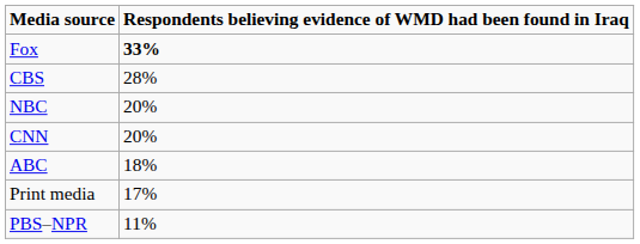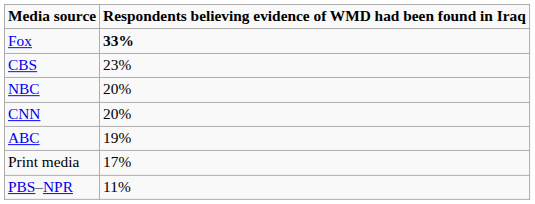 <table class="wikitable">
 <tr>
 <td><strong>Media source</strong></td>
 <td><strong>Respondents believing evidence of WMD had been found in Iraq</strong></td>
 </tr>
 <tr>
 <td><a href='#'>Fox</a></td>
 <td><strong>33%</strong></td>
 </tr>
 <tr>
 <td><a href='#'>CBS</a></td>
-<td>28%</td>
+<td>23%</td>
 </tr>
 <tr>
 <td><a href='#'>NBC</a></td>
 <td>20%</td>
 </tr>
 <tr>
 <td><a href='#'>CNN</a></td>
 <td>20%</td>
 </tr>
 <tr>
 <td><a href='#'>ABC</a></td>
-<td>18%</td>
+<td>19%</td>
 </tr>
 <tr>
 <td>Print media</td>
 <td>17%</td>
 </tr>
 <tr>
 <td><a href='#'>PBS</a>–<a href='#'>NPR</a></td>
 <td>11%</td>
 </tr>
 </table>
